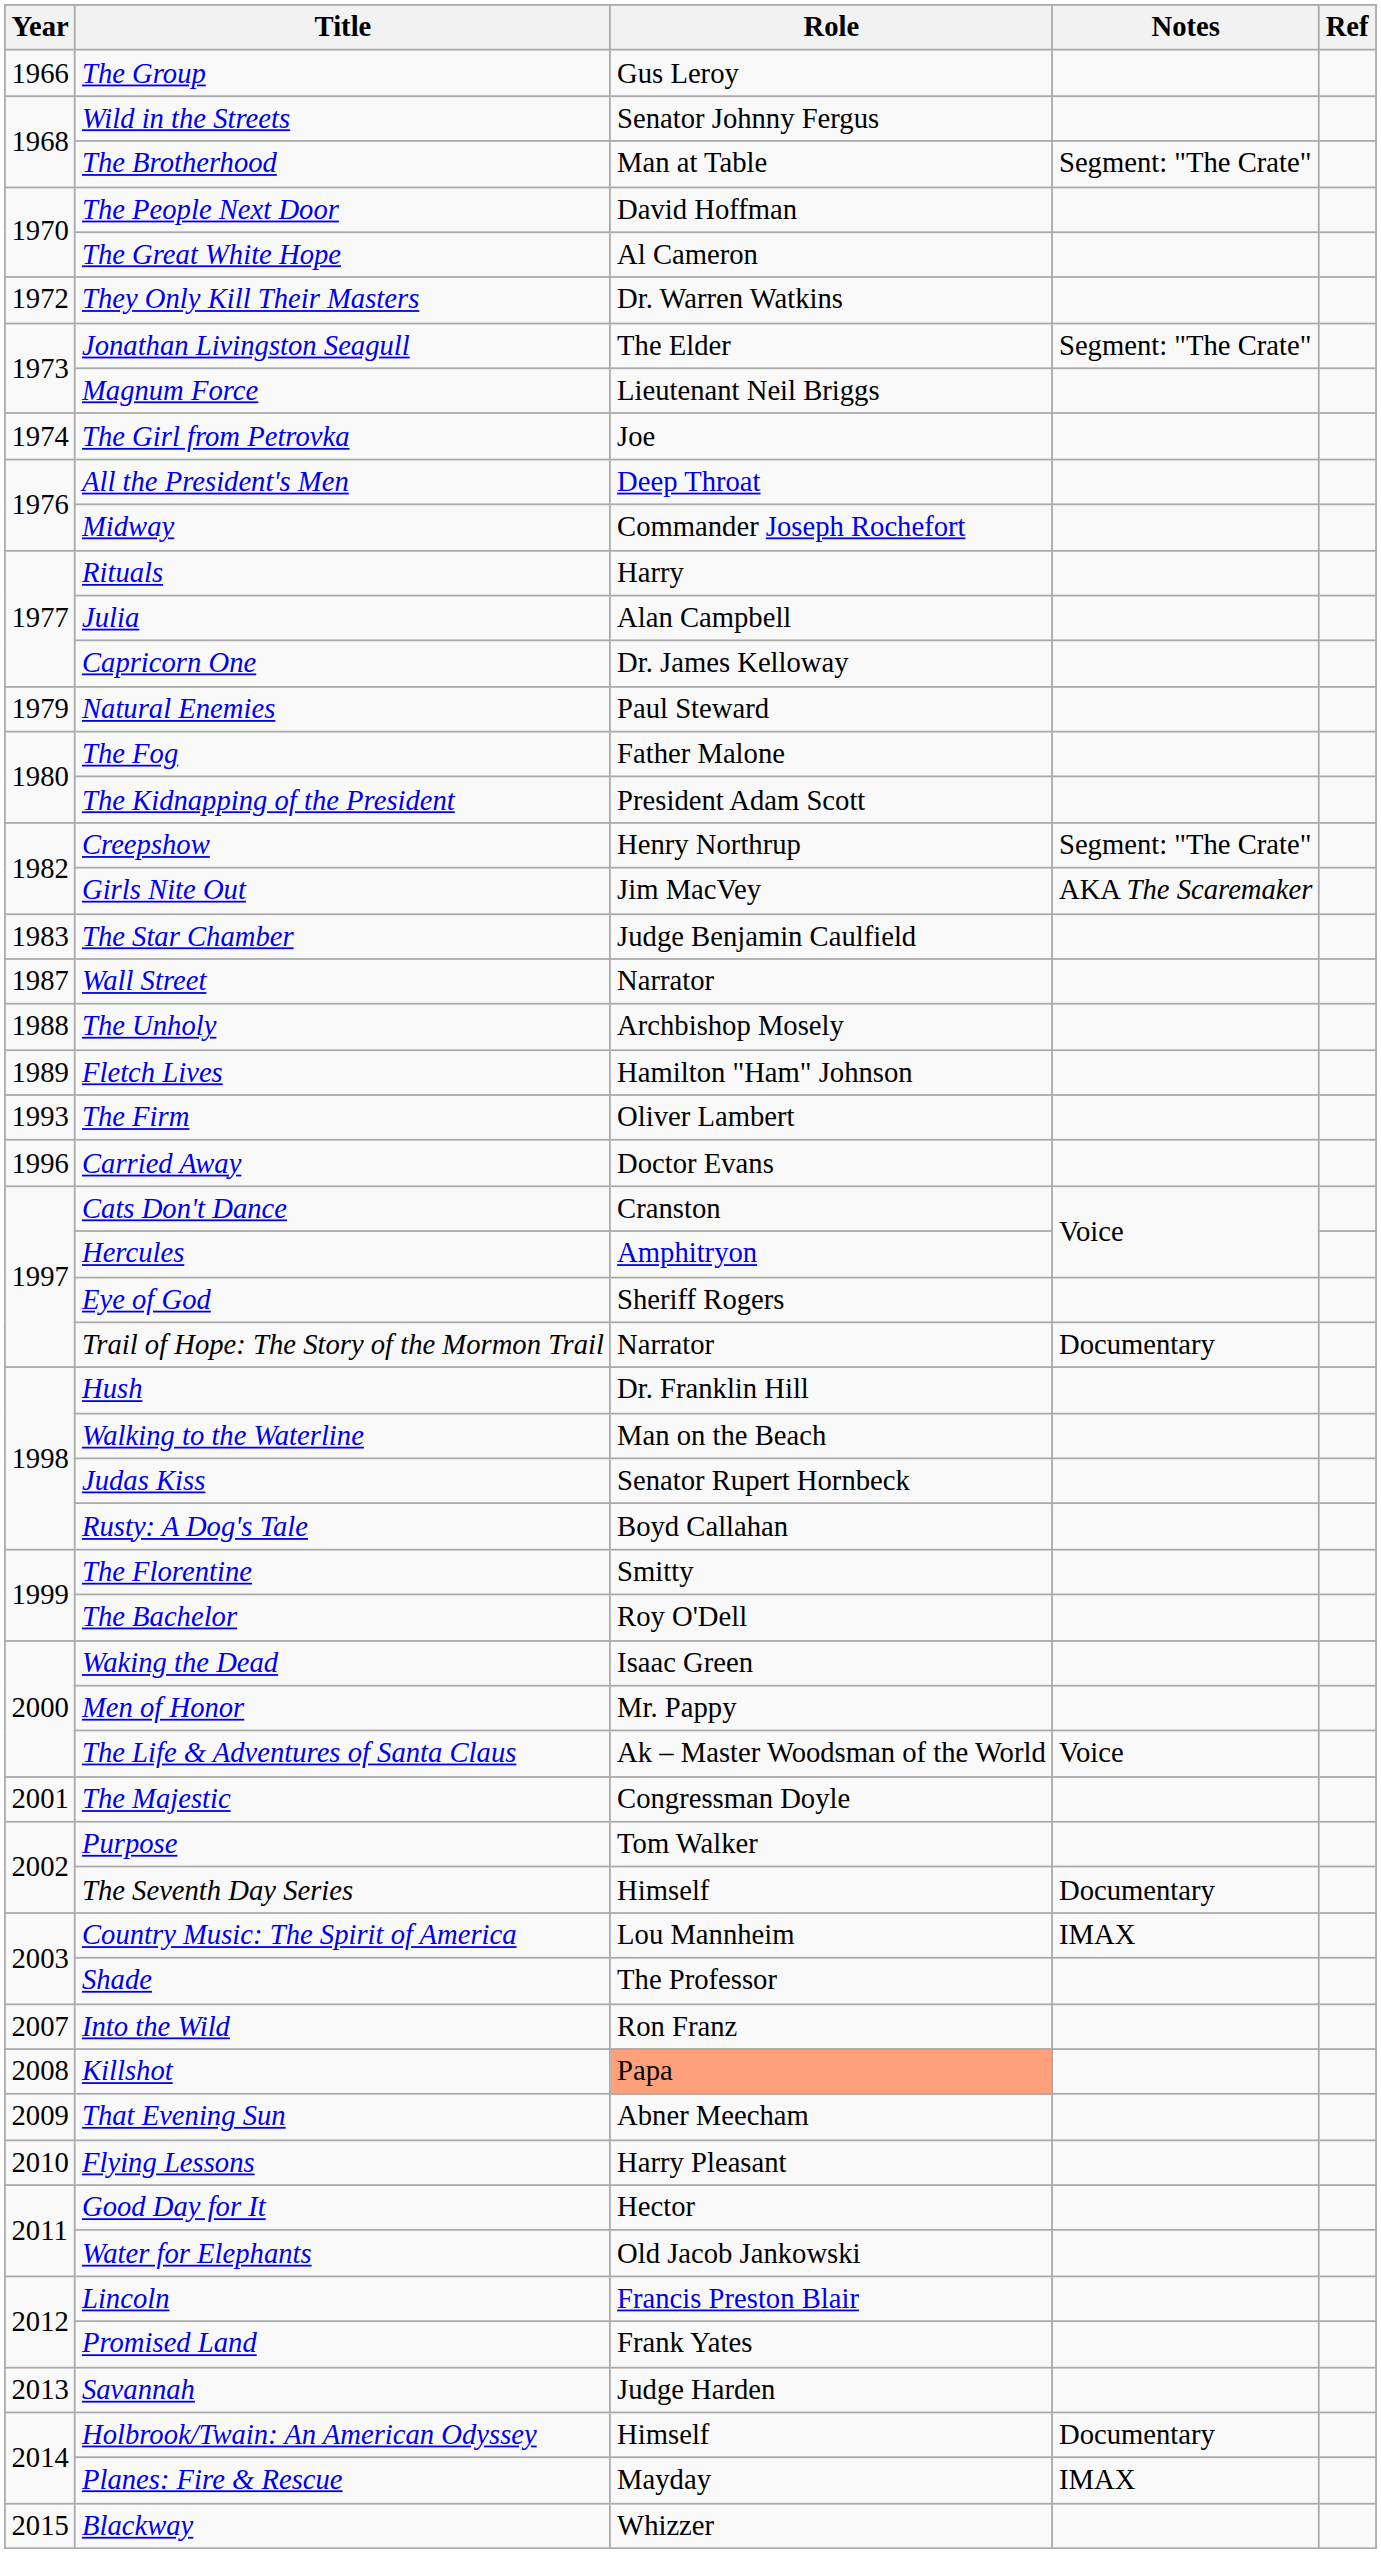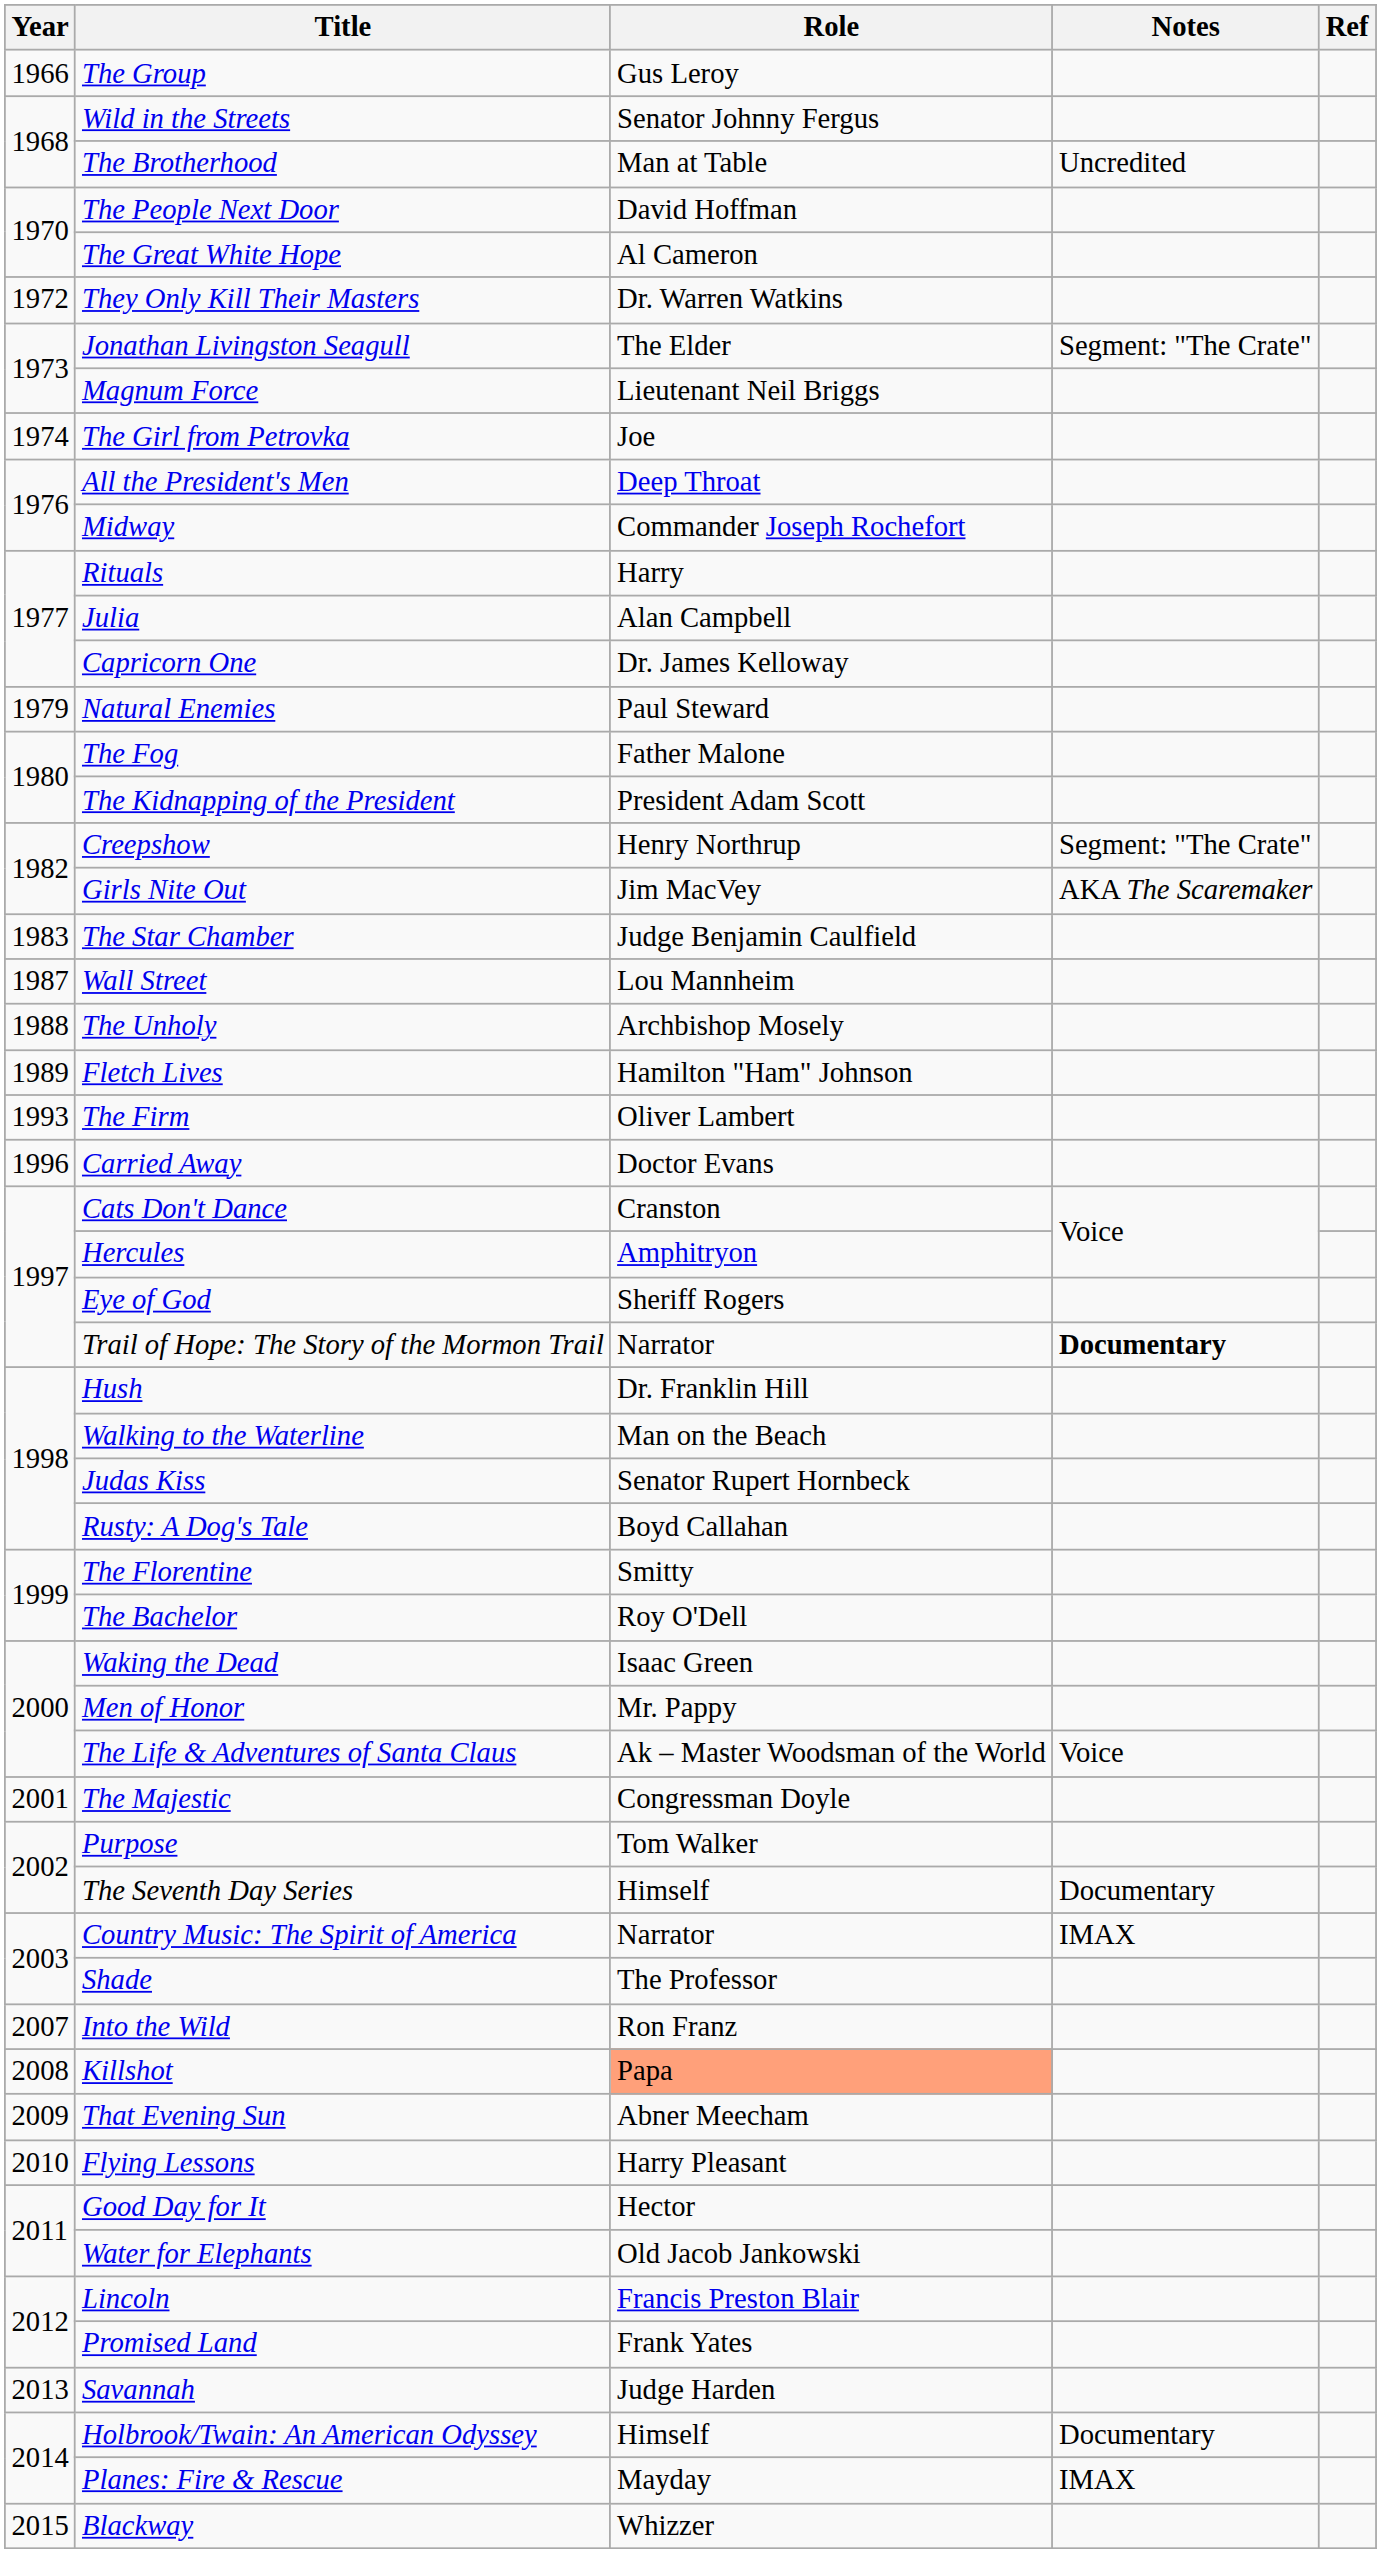 <table class="wikitable sortable">
 <tr>
 <th>Year</th>
 <th>Title</th>
 <th>Role</th>
 <th>Notes</th>
 <th>Ref</th>
 </tr>
 <tr>
 <td>1966</td>
 <td><em><a href='#'>The Group</a></em></td>
 <td>Gus Leroy</td>
 <td></td>
 <td></td>
 </tr>
 <tr>
 <td rowspan=2>1968</td>
 <td><em><a href='#'>Wild in the Streets</a></em></td>
 <td>Senator Johnny Fergus</td>
 <td></td>
 <td></td>
 </tr>
 <tr>
 <td><em><a href='#'>The Brotherhood</a></em></td>
 <td>Man at Table</td>
-<td>Segment: "The Crate"</td>
+<td>Uncredited</td>
 <td></td>
 </tr>
 <tr>
 <td rowspan=2>1970</td>
 <td><em><a href='#'>The People Next Door</a></em></td>
 <td>David Hoffman</td>
 <td></td>
 <td></td>
 </tr>
 <tr>
 <td><em><a href='#'>The Great White Hope</a></em></td>
 <td>Al Cameron</td>
 <td></td>
 <td></td>
 </tr>
 <tr>
 <td>1972</td>
 <td><em><a href='#'>They Only Kill Their Masters</a></em></td>
 <td>Dr. Warren Watkins</td>
 <td></td>
 <td></td>
 </tr>
 <tr>
 <td rowspan=2>1973</td>
 <td><em><a href='#'>Jonathan Livingston Seagull</a></em></td>
 <td>The Elder</td>
 <td>Segment: "The Crate"</td>
 <td></td>
 </tr>
 <tr>
 <td><em><a href='#'>Magnum Force</a></em></td>
 <td>Lieutenant Neil Briggs</td>
 <td></td>
 <td></td>
 </tr>
 <tr>
 <td>1974</td>
 <td><em><a href='#'>The Girl from Petrovka</a></em></td>
 <td>Joe</td>
 <td></td>
 <td></td>
 </tr>
 <tr>
 <td rowspan=2>1976</td>
 <td><em><a href='#'>All the President's Men</a></em></td>
 <td><a href='#'>Deep Throat</a></td>
 <td></td>
 <td></td>
 </tr>
 <tr>
 <td><em><a href='#'>Midway</a></em></td>
 <td>Commander <a href='#'>Joseph Rochefort</a></td>
 <td></td>
 <td></td>
 </tr>
 <tr>
 <td rowspan=3>1977</td>
 <td><em><a href='#'>Rituals</a></em></td>
 <td>Harry</td>
 <td></td>
 <td></td>
 </tr>
 <tr>
 <td><em><a href='#'>Julia</a></em></td>
 <td>Alan Campbell</td>
 <td></td>
 <td></td>
 </tr>
 <tr>
 <td><em><a href='#'>Capricorn One</a></em></td>
 <td>Dr. James Kelloway</td>
 <td></td>
 <td></td>
 </tr>
 <tr>
 <td>1979</td>
 <td><em><a href='#'>Natural Enemies</a></em></td>
 <td>Paul Steward</td>
 <td></td>
 <td></td>
 </tr>
 <tr>
 <td rowspan=2>1980</td>
 <td><em><a href='#'>The Fog</a></em></td>
 <td>Father Malone</td>
 <td></td>
 <td></td>
 </tr>
 <tr>
 <td><em><a href='#'>The Kidnapping of the President</a></em></td>
 <td>President Adam Scott</td>
 <td></td>
 <td></td>
 </tr>
 <tr>
 <td rowspan=2>1982</td>
 <td><em><a href='#'>Creepshow</a></em></td>
 <td>Henry Northrup</td>
 <td>Segment: "The Crate"</td>
 <td></td>
 </tr>
 <tr>
 <td><em><a href='#'>Girls Nite Out</a></em></td>
 <td>Jim MacVey</td>
 <td>AKA <em>The Scaremaker</em></td>
 <td></td>
 </tr>
 <tr>
 <td>1983</td>
 <td><em><a href='#'>The Star Chamber</a></em></td>
 <td>Judge Benjamin Caulfield</td>
 <td></td>
 <td></td>
 </tr>
 <tr>
 <td>1987</td>
 <td><em><a href='#'>Wall Street</a></em></td>
-<td>Narrator</td>
+<td>Lou Mannheim</td>
 <td></td>
 <td></td>
 </tr>
 <tr>
 <td>1988</td>
 <td><em><a href='#'>The Unholy</a></em></td>
 <td>Archbishop Mosely</td>
 <td></td>
 <td></td>
 </tr>
 <tr>
 <td>1989</td>
 <td><em><a href='#'>Fletch Lives</a></em></td>
 <td>Hamilton "Ham" Johnson</td>
 <td></td>
 <td></td>
 </tr>
 <tr>
 <td>1993</td>
 <td><em><a href='#'>The Firm</a></em></td>
 <td>Oliver Lambert</td>
 <td></td>
 <td></td>
 </tr>
 <tr>
 <td>1996</td>
 <td><em><a href='#'>Carried Away</a></em></td>
 <td>Doctor Evans</td>
 <td></td>
 <td></td>
 </tr>
 <tr>
 <td rowspan=4>1997</td>
 <td><em><a href='#'>Cats Don't Dance</a></em></td>
 <td>Cranston</td>
 <td rowspan=2>Voice</td>
 <td></td>
 </tr>
 <tr>
 <td><em><a href='#'>Hercules</a></em></td>
 <td><a href='#'>Amphitryon</a></td>
 <td></td>
 </tr>
 <tr>
 <td><em><a href='#'>Eye of God</a></em></td>
 <td>Sheriff Rogers</td>
 <td></td>
 <td></td>
 </tr>
 <tr>
 <td><em>Trail of Hope: The Story of the Mormon Trail</em></td>
 <td>Narrator</td>
-<td>Documentary</td>
+<td><strong>Documentary</strong></td>
 <td></td>
 </tr>
 <tr>
 <td rowspan=4>1998</td>
 <td><em><a href='#'>Hush</a></em></td>
 <td>Dr. Franklin Hill</td>
 <td></td>
 <td></td>
 </tr>
 <tr>
 <td><em><a href='#'>Walking to the Waterline</a></em></td>
 <td>Man on the Beach</td>
 <td></td>
 <td></td>
 </tr>
 <tr>
 <td><em><a href='#'>Judas Kiss</a></em></td>
 <td>Senator Rupert Hornbeck</td>
 <td></td>
 <td></td>
 </tr>
 <tr>
 <td><em><a href='#'>Rusty: A Dog's Tale</a></em></td>
 <td>Boyd Callahan</td>
 <td></td>
 <td></td>
 </tr>
 <tr>
 <td rowspan=2>1999</td>
 <td><em><a href='#'>The Florentine</a></em></td>
 <td>Smitty</td>
 <td></td>
 <td></td>
 </tr>
 <tr>
 <td><em><a href='#'>The Bachelor</a></em></td>
 <td>Roy O'Dell</td>
 <td></td>
 <td></td>
 </tr>
 <tr>
 <td rowspan=3>2000</td>
 <td><em><a href='#'>Waking the Dead</a></em></td>
 <td>Isaac Green</td>
 <td></td>
 <td></td>
 </tr>
 <tr>
 <td><em><a href='#'>Men of Honor</a></em></td>
 <td>Mr. Pappy</td>
 <td></td>
 <td></td>
 </tr>
 <tr>
 <td><em><a href='#'>The Life & Adventures of Santa Claus</a></em></td>
 <td>Ak – Master Woodsman of the World</td>
 <td>Voice</td>
 <td></td>
 </tr>
 <tr>
 <td>2001</td>
 <td><em><a href='#'>The Majestic</a></em></td>
 <td>Congressman Doyle</td>
 <td></td>
 <td></td>
 </tr>
 <tr>
 <td rowspan=2>2002</td>
 <td><em><a href='#'>Purpose</a></em></td>
 <td>Tom Walker</td>
 <td></td>
 <td></td>
 </tr>
 <tr>
 <td><em>The Seventh Day Series</em></td>
 <td>Himself</td>
 <td>Documentary</td>
 <td></td>
 </tr>
 <tr>
 <td rowspan=2>2003</td>
 <td><em><a href='#'>Country Music: The Spirit of America</a></em></td>
-<td>Lou Mannheim</td>
+<td>Narrator</td>
 <td>IMAX</td>
 <td></td>
 </tr>
 <tr>
 <td><em><a href='#'>Shade</a></em></td>
 <td>The Professor</td>
 <td></td>
 <td></td>
 </tr>
 <tr>
 <td>2007</td>
 <td><em><a href='#'>Into the Wild</a></em></td>
 <td>Ron Franz</td>
 <td></td>
 <td></td>
 </tr>
 <tr>
 <td>2008</td>
 <td><em><a href='#'>Killshot</a></em></td>
 <td style="background: lightsalmon;">Papa</td>
 <td></td>
 <td></td>
 </tr>
 <tr>
 <td>2009</td>
 <td><em><a href='#'>That Evening Sun</a></em></td>
 <td>Abner Meecham</td>
 <td></td>
 <td></td>
 </tr>
 <tr>
 <td>2010</td>
 <td><em><a href='#'>Flying Lessons</a></em></td>
 <td>Harry Pleasant</td>
 <td></td>
 <td></td>
 </tr>
 <tr>
 <td rowspan=2>2011</td>
 <td><em><a href='#'>Good Day for It</a></em></td>
 <td>Hector</td>
 <td></td>
 <td></td>
 </tr>
 <tr>
 <td><em><a href='#'>Water for Elephants</a></em></td>
 <td>Old Jacob Jankowski</td>
 <td></td>
 <td></td>
 </tr>
 <tr>
 <td rowspan=2>2012</td>
 <td><em><a href='#'>Lincoln</a></em></td>
 <td><a href='#'>Francis Preston Blair</a></td>
 <td></td>
 <td></td>
 </tr>
 <tr>
 <td><em><a href='#'>Promised Land</a></em></td>
 <td>Frank Yates</td>
 <td></td>
 <td></td>
 </tr>
 <tr>
 <td>2013</td>
 <td><em><a href='#'>Savannah</a></em></td>
 <td>Judge Harden</td>
 <td></td>
 <td></td>
 </tr>
 <tr>
 <td rowspan=2>2014</td>
 <td><em><a href='#'>Holbrook/Twain: An American Odyssey</a></em></td>
 <td>Himself</td>
 <td>Documentary</td>
 <td></td>
 </tr>
 <tr>
 <td><em><a href='#'>Planes: Fire & Rescue</a></em></td>
 <td>Mayday</td>
 <td>IMAX</td>
 <td></td>
 </tr>
 <tr>
 <td>2015</td>
 <td><em><a href='#'>Blackway</a></em></td>
 <td>Whizzer</td>
 <td></td>
 <td></td>
 </tr>
 <tr>
 </tr>
 </table>
